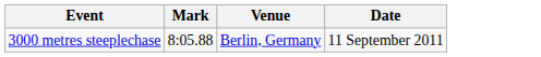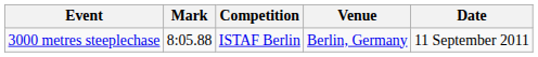 <table class=wikitable>
 <tr>
 <th>Event</th>
 <th>Mark</th>
+<th>Competition</th>
 <th>Venue</th>
 <th>Date</th>
 </tr>
 <tr>
 <td><a href='#'>3000 metres steeplechase</a></td>
 <td>8:05.88</td>
+<td><a href='#'>ISTAF Berlin</a></td>
 <td><a href='#'>Berlin, Germany</a></td>
 <td>11 September 2011</td>
 </tr>
 </table>
